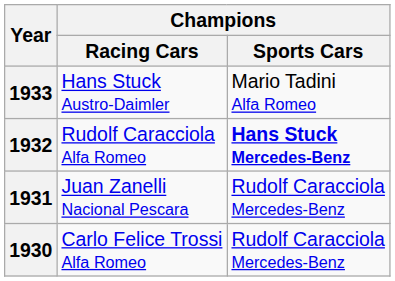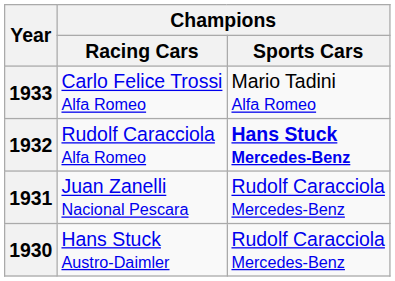 <table class="wikitable" style="font-size: 95%;">
 <tr>
 <th rowspan=2>Year</th>
 <th colspan=2>Champions</th>
 </tr>
 <tr>
 <th>Racing Cars</th>
 <th>Sports Cars</th>
 </tr>
 <tr>
 <th>1933</th>
-<td> <a href='#'>Hans Stuck</a><br><small><a href='#'>Austro-Daimler</a></small></td>
+<td> <a href='#'>Carlo Felice Trossi</a><br><small><a href='#'>Alfa Romeo</a></small></td>
 <td> Mario Tadini<br><small><a href='#'>Alfa Romeo</a></small></td>
 </tr>
 <tr>
 <th>1932</th>
 <td> <a href='#'>Rudolf Caracciola</a><br><small><a href='#'>Alfa Romeo</a></small></td>
 <td><strong> <a href='#'>Hans Stuck</a><br><small><a href='#'>Mercedes-Benz</a></small></strong></td>
 </tr>
 <tr>
 <th>1931</th>
 <td> <a href='#'>Juan Zanelli</a><br><small><a href='#'>Nacional Pescara</a></small></td>
 <td> <a href='#'>Rudolf Caracciola</a><br><small><a href='#'>Mercedes-Benz</a></small></td>
 </tr>
 <tr>
 <th>1930</th>
-<td> <a href='#'>Carlo Felice Trossi</a><br><small><a href='#'>Alfa Romeo</a></small></td>
+<td> <a href='#'>Hans Stuck</a><br><small><a href='#'>Austro-Daimler</a></small></td>
 <td> <a href='#'>Rudolf Caracciola</a><br><small><a href='#'>Mercedes-Benz</a></small></td>
 </tr>
 </table>
